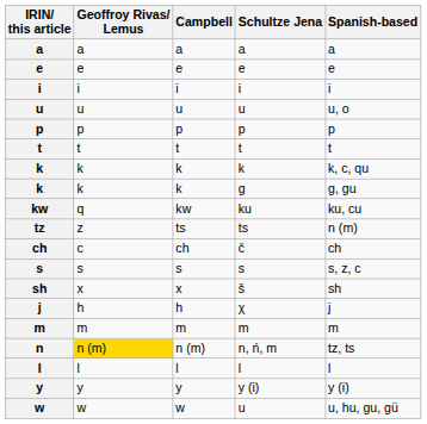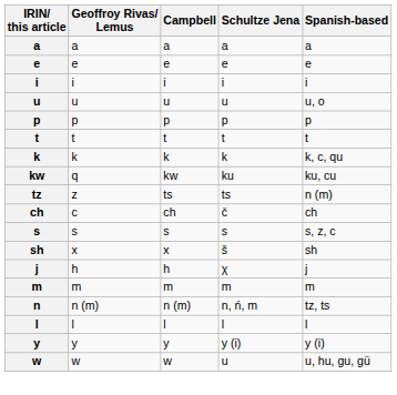 <table class=wikitable>
 <tr>
 <th>IRIN/<br>this article</th>
 <th>Geoffroy Rivas/<br>Lemus</th>
 <th>Campbell</th>
 <th>Schultze Jena</th>
 <th>Spanish-based</th>
 </tr>
 <tr>
 <th>a</th>
 <td>a</td>
 <td>a</td>
 <td>a</td>
 <td>a</td>
 </tr>
 <tr>
 <th>e</th>
 <td>e</td>
 <td>e</td>
 <td>e</td>
 <td>e</td>
 </tr>
 <tr>
 <th>i</th>
 <td>i</td>
 <td>i</td>
 <td>i</td>
 <td>i</td>
 </tr>
 <tr>
 <th>u</th>
 <td>u</td>
 <td>u</td>
 <td>u</td>
 <td>u, o</td>
 </tr>
 <tr>
 <th>p</th>
 <td>p</td>
 <td>p</td>
 <td>p</td>
 <td>p</td>
 </tr>
 <tr>
 <th>t</th>
 <td>t</td>
 <td>t</td>
 <td>t</td>
 <td>t</td>
 </tr>
 <tr>
 <th>k</th>
 <td>k</td>
 <td>k</td>
 <td>k</td>
 <td>k, c, qu</td>
 </tr>
 <tr>
-<th>k</th>
-<td>k</td>
-<td>k</td>
-<td>g</td>
-<td>g, gu</td>
-</tr>
-<tr>
 <th>kw</th>
 <td>q</td>
 <td>kw</td>
 <td>ku</td>
 <td>ku, cu</td>
 </tr>
 <tr>
 <th>tz</th>
 <td>z</td>
 <td>ts</td>
 <td>ts</td>
 <td>n (m)</td>
 </tr>
 <tr>
 <th>ch</th>
 <td>c</td>
 <td>ch</td>
 <td>č</td>
 <td>ch</td>
 </tr>
 <tr>
 <th>s</th>
 <td>s</td>
 <td>s</td>
 <td>s</td>
 <td>s, z, c</td>
 </tr>
 <tr>
 <th>sh</th>
 <td>x</td>
 <td>x</td>
 <td>š</td>
 <td>sh</td>
 </tr>
 <tr>
 <th>j</th>
 <td>h</td>
 <td>h</td>
 <td>χ</td>
 <td>j</td>
 </tr>
 <tr>
 <th>m</th>
 <td>m</td>
 <td>m</td>
 <td>m</td>
 <td>m</td>
 </tr>
 <tr>
 <th>n</th>
-<td style="background: gold;">n (m)</td>
+<td>n (m)</td>
 <td>n (m)</td>
 <td>n, ń, m</td>
 <td>tz, ts</td>
 </tr>
 <tr>
 <th>l</th>
 <td>l</td>
 <td>l</td>
 <td>l</td>
 <td>l</td>
 </tr>
 <tr>
 <th>y</th>
 <td>y</td>
 <td>y</td>
 <td>y (i)</td>
 <td>y (i)</td>
 </tr>
 <tr>
 <th>w</th>
 <td>w</td>
 <td>w</td>
 <td>u</td>
 <td>u, hu, gu, gü</td>
 </tr>
 </table>
